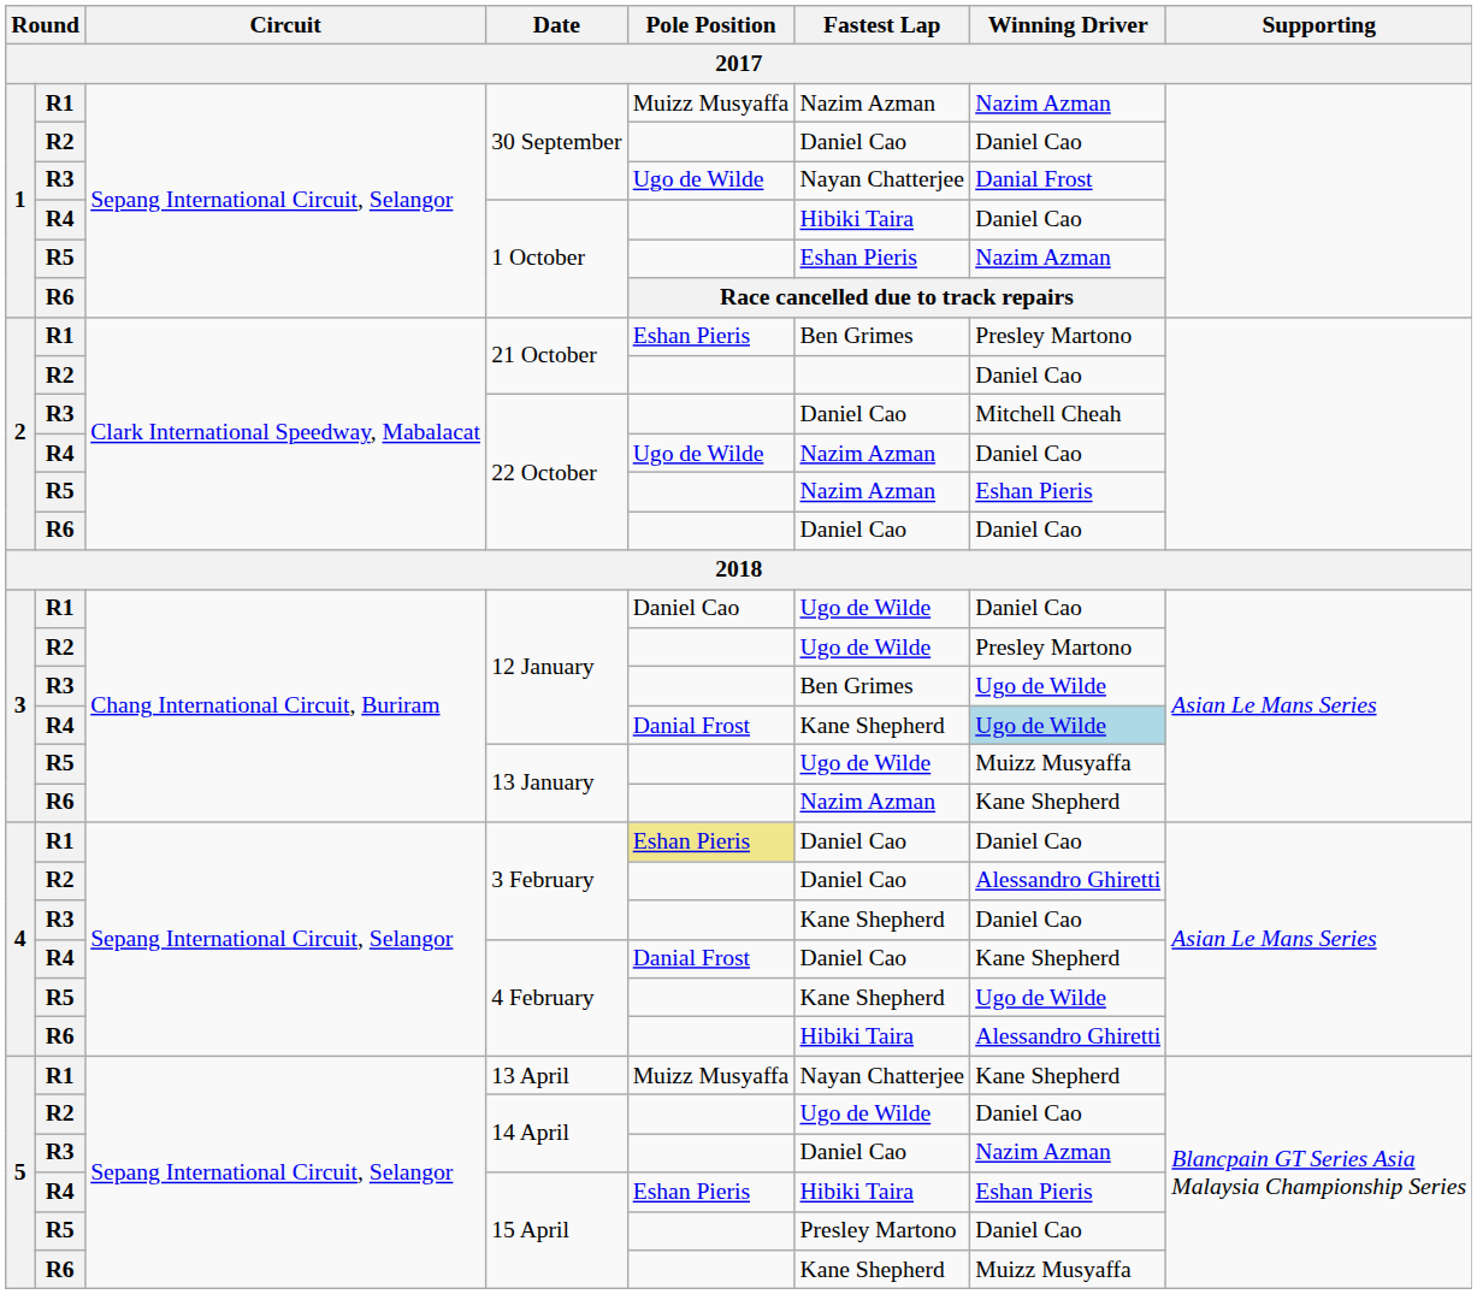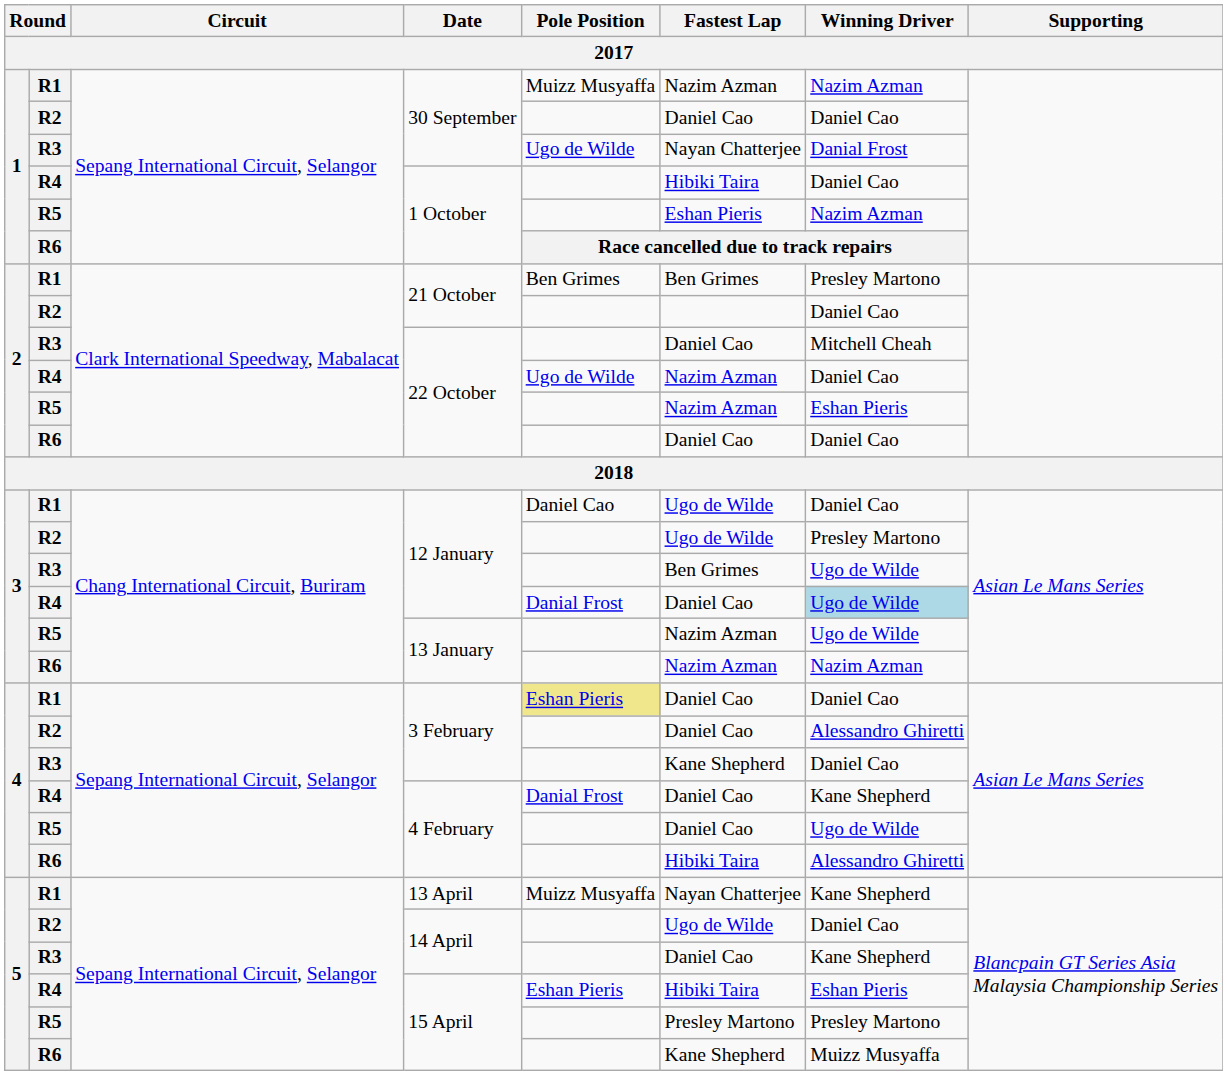 <table class="wikitable" style="font-size: 85%">
 <tr>
 <th colspan=2>Round</th>
 <th>Circuit</th>
 <th>Date</th>
 <th>Pole Position</th>
 <th>Fastest Lap</th>
 <th>Winning Driver</th>
 <th>Supporting</th>
 </tr>
 <tr>
 <th colspan=8>2017</th>
 </tr>
 <tr>
 <th rowspan=6>1</th>
 <th>R1</th>
 <td rowspan=6> <a href='#'>Sepang International Circuit</a>, <a href='#'>Selangor</a></td>
 <td rowspan=3 nowrap>30 September</td>
 <td nowrap> Muizz Musyaffa</td>
 <td> Nazim Azman</td>
 <td> <a href='#'>Nazim Azman</a></td>
 <td rowspan=6><em></em></td>
 </tr>
 <tr>
 <th>R2</th>
 <td></td>
 <td> Daniel Cao</td>
 <td> Daniel Cao</td>
 </tr>
 <tr>
 <th>R3</th>
 <td> <a href='#'>Ugo de Wilde</a></td>
 <td nowrap> Nayan Chatterjee</td>
 <td> <a href='#'>Danial Frost</a></td>
 </tr>
 <tr>
 <th>R4</th>
 <td rowspan=3>1 October</td>
 <td></td>
 <td> <a href='#'>Hibiki Taira</a></td>
 <td> Daniel Cao</td>
 </tr>
 <tr>
 <th>R5</th>
 <td></td>
 <td> <a href='#'>Eshan Pieris</a></td>
 <td> <a href='#'>Nazim Azman</a></td>
 </tr>
 <tr>
 <th>R6</th>
 <th colspan=3>Race cancelled due to track repairs</th>
 </tr>
 <tr>
 <th rowspan=6>2</th>
 <th>R1</th>
 <td rowspan=6 nowrap> <a href='#'>Clark International Speedway</a>, <a href='#'>Mabalacat</a></td>
 <td rowspan=2>21 October</td>
-<td> <a href='#'>Eshan Pieris</a></td>
+<td> Ben Grimes</td>
 <td> Ben Grimes</td>
 <td> Presley Martono</td>
 <td rowspan=6></td>
 </tr>
 <tr>
 <th>R2</th>
 <td></td>
 <td></td>
 <td> Daniel Cao</td>
 </tr>
 <tr>
 <th>R3</th>
 <td rowspan=4>22 October</td>
 <td></td>
 <td> Daniel Cao</td>
 <td> Mitchell Cheah</td>
 </tr>
 <tr>
 <th>R4</th>
 <td> <a href='#'>Ugo de Wilde</a></td>
 <td> <a href='#'>Nazim Azman</a></td>
 <td> Daniel Cao</td>
 </tr>
 <tr>
 <th>R5</th>
 <td></td>
 <td> <a href='#'>Nazim Azman</a></td>
 <td> <a href='#'>Eshan Pieris</a></td>
 </tr>
 <tr>
 <th>R6</th>
 <td></td>
 <td> Daniel Cao</td>
 <td> Daniel Cao</td>
 </tr>
 <tr>
 <th colspan=8>2018</th>
 </tr>
 <tr>
 <th rowspan=6>3</th>
 <th>R1</th>
 <td rowspan=6> <a href='#'>Chang International Circuit</a>, <a href='#'>Buriram</a></td>
 <td rowspan=4>12 January</td>
 <td> Daniel Cao</td>
 <td> <a href='#'>Ugo de Wilde</a></td>
 <td> Daniel Cao</td>
 <td rowspan=6><em><a href='#'>Asian Le Mans Series</a></em></td>
 </tr>
 <tr>
 <th>R2</th>
 <td></td>
 <td> <a href='#'>Ugo de Wilde</a></td>
 <td> Presley Martono</td>
 </tr>
 <tr>
 <th>R3</th>
 <td></td>
 <td> Ben Grimes</td>
 <td> <a href='#'>Ugo de Wilde</a></td>
 </tr>
 <tr>
 <th>R4</th>
 <td> <a href='#'>Danial Frost</a></td>
-<td> Kane Shepherd</td>
+<td> Daniel Cao</td>
 <td style="background: lightblue;"> <a href='#'>Ugo de Wilde</a></td>
 </tr>
 <tr>
 <th>R5</th>
 <td rowspan=2>13 January</td>
 <td></td>
+<td> Nazim Azman</td>
 <td> <a href='#'>Ugo de Wilde</a></td>
-<td> Muizz Musyaffa</td>
 </tr>
 <tr>
 <th>R6</th>
 <td></td>
 <td> <a href='#'>Nazim Azman</a></td>
-<td> Kane Shepherd</td>
+<td> <a href='#'>Nazim Azman</a></td>
 </tr>
 <tr>
 <th rowspan=6>4</th>
 <th>R1</th>
 <td rowspan=6> <a href='#'>Sepang International Circuit</a>, <a href='#'>Selangor</a></td>
 <td rowspan=3>3 February</td>
 <td style="background: khaki;"> <a href='#'>Eshan Pieris</a></td>
 <td> Daniel Cao</td>
 <td> Daniel Cao</td>
 <td rowspan=6><em><a href='#'>Asian Le Mans Series</a></em></td>
 </tr>
 <tr>
 <th>R2</th>
 <td></td>
 <td> Daniel Cao</td>
 <td nowrap> <a href='#'>Alessandro Ghiretti</a></td>
 </tr>
 <tr>
 <th>R3</th>
 <td></td>
 <td> Kane Shepherd</td>
 <td> Daniel Cao</td>
 </tr>
 <tr>
 <th>R4</th>
 <td rowspan=3>4 February</td>
 <td> <a href='#'>Danial Frost</a></td>
 <td> Daniel Cao</td>
 <td> Kane Shepherd</td>
 </tr>
 <tr>
 <th>R5</th>
 <td></td>
-<td> Kane Shepherd</td>
+<td> Daniel Cao</td>
 <td> <a href='#'>Ugo de Wilde</a></td>
 </tr>
 <tr>
 <th>R6</th>
 <td></td>
 <td> <a href='#'>Hibiki Taira</a></td>
 <td nowrap> <a href='#'>Alessandro Ghiretti</a></td>
 </tr>
 <tr>
 <th rowspan=6>5</th>
 <th>R1</th>
 <td rowspan=6> <a href='#'>Sepang International Circuit</a>, <a href='#'>Selangor</a></td>
 <td>13 April</td>
 <td nowrap> Muizz Musyaffa</td>
 <td nowrap> Nayan Chatterjee</td>
 <td> Kane Shepherd</td>
 <td rowspan=6 nowrap><em><a href='#'>Blancpain GT Series Asia</a></em><br><em>Malaysia Championship Series</em></td>
 </tr>
 <tr>
 <th>R2</th>
 <td rowspan=2>14 April</td>
 <td></td>
 <td> <a href='#'>Ugo de Wilde</a></td>
 <td> Daniel Cao</td>
 </tr>
 <tr>
 <th>R3</th>
 <td></td>
 <td> Daniel Cao</td>
-<td> <a href='#'>Nazim Azman</a></td>
+<td> Kane Shepherd</td>
 </tr>
 <tr>
 <th>R4</th>
 <td rowspan=3>15 April</td>
 <td> <a href='#'>Eshan Pieris</a></td>
 <td> <a href='#'>Hibiki Taira</a></td>
 <td> <a href='#'>Eshan Pieris</a></td>
 </tr>
 <tr>
 <th>R5</th>
 <td></td>
 <td> Presley Martono</td>
-<td> Daniel Cao</td>
+<td> Presley Martono</td>
 </tr>
 <tr>
 <th>R6</th>
 <td></td>
 <td> Kane Shepherd</td>
 <td> Muizz Musyaffa</td>
 </tr>
 </table>
